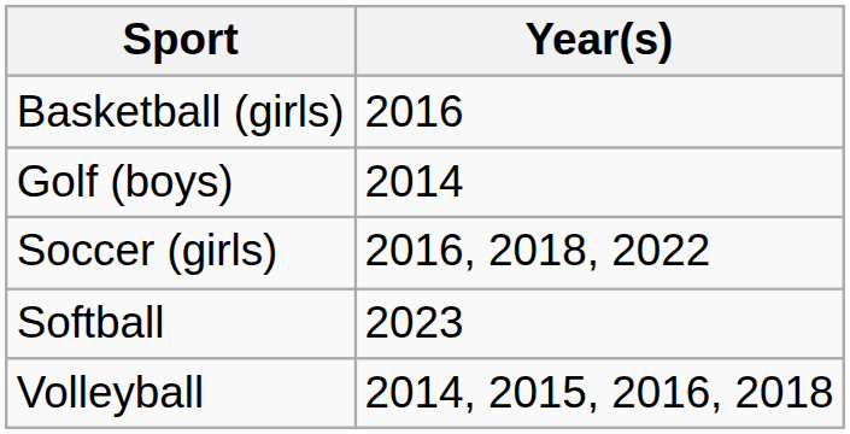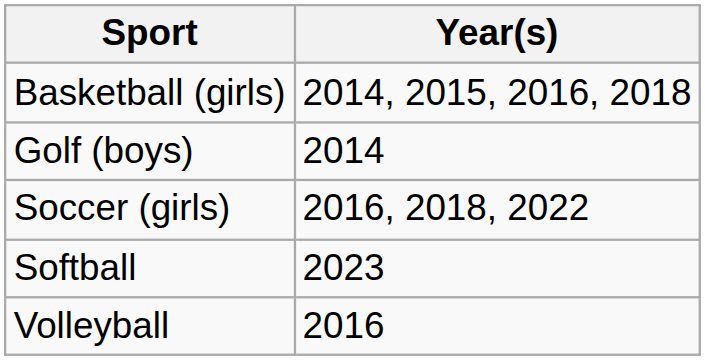 <table class="wikitable">
 <tr>
 <th>Sport</th>
 <th>Year(s)</th>
 </tr>
 <tr>
 <td>Basketball (girls)</td>
-<td>2016</td>
+<td>2014, 2015, 2016, 2018</td>
 </tr>
 <tr>
 <td>Golf (boys)</td>
 <td>2014</td>
 </tr>
 <tr>
 <td>Soccer (girls)</td>
 <td>2016, 2018, 2022</td>
 </tr>
 <tr>
 <td>Softball</td>
 <td>2023</td>
 </tr>
 <tr>
 <td>Volleyball</td>
-<td>2014, 2015, 2016, 2018</td>
+<td>2016</td>
 </tr>
 </table>
